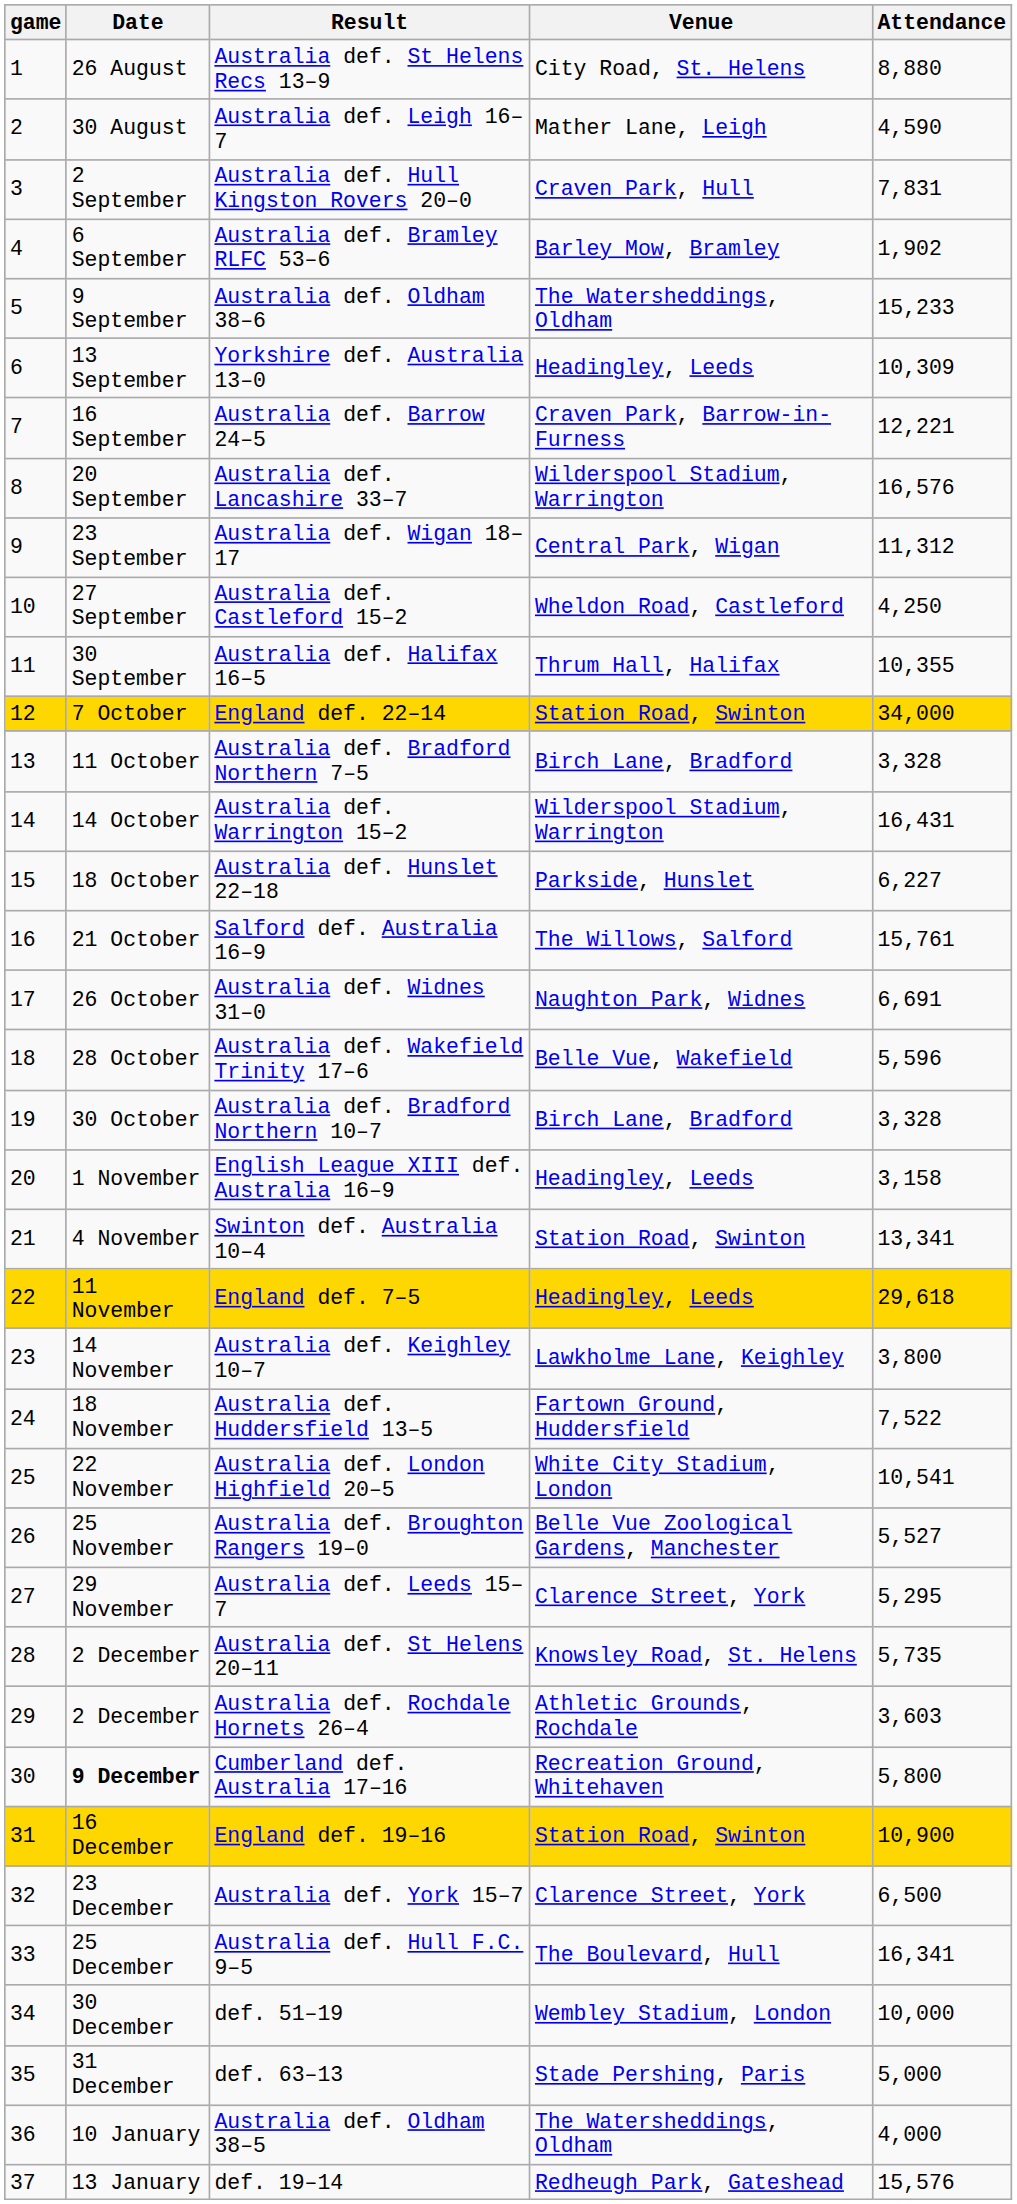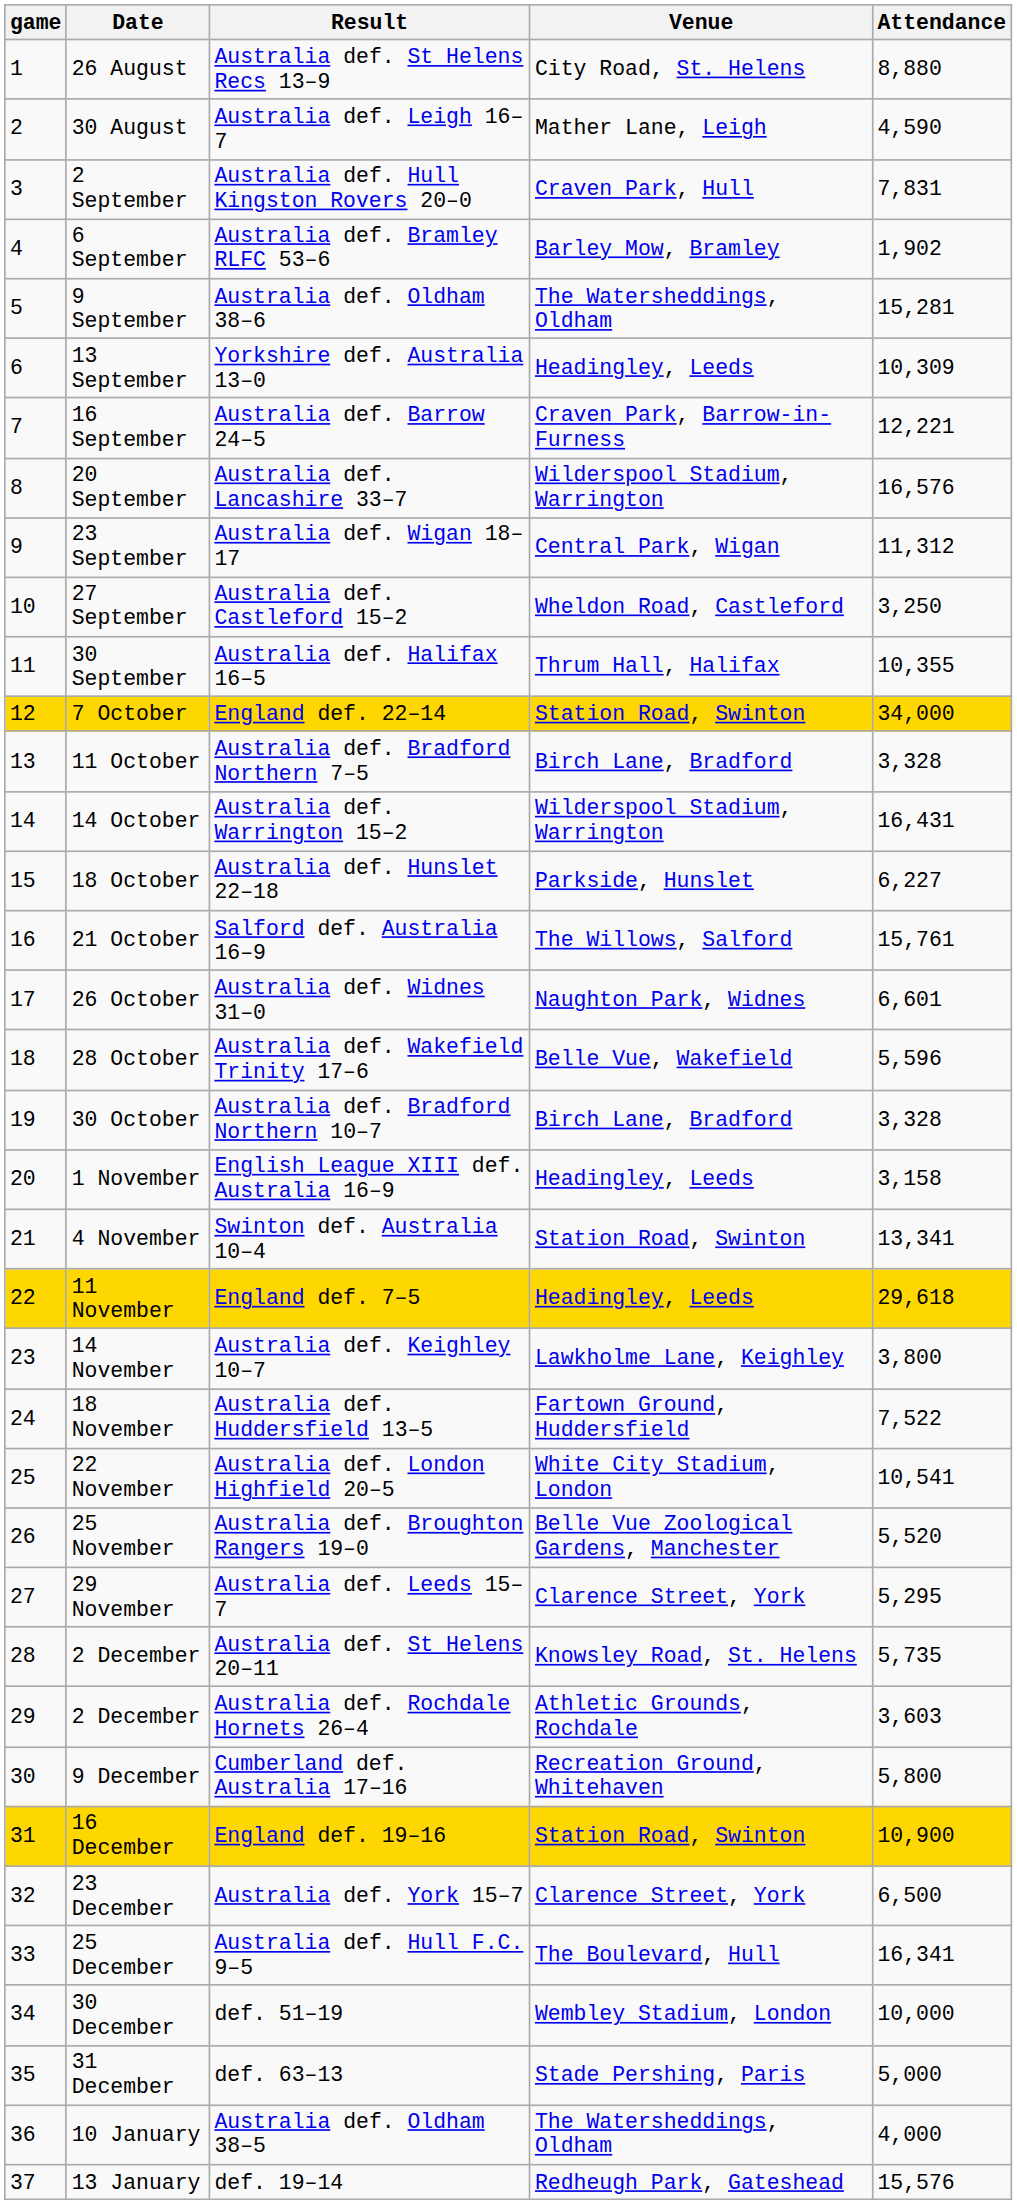 <table class="wikitable">
 <tr>
 <th>game</th>
 <th>Date</th>
 <th>Result</th>
 <th>Venue</th>
 <th>Attendance</th>
 </tr>
 <tr>
 <td>1</td>
 <td>26 August</td>
 <td> <a href='#'>Australia</a> def.  <a href='#'>St Helens Recs</a> 13–9</td>
 <td>City Road, <a href='#'>St. Helens</a></td>
 <td>8,880</td>
 </tr>
 <tr>
 <td>2</td>
 <td>30 August</td>
 <td> <a href='#'>Australia</a> def.  <a href='#'>Leigh</a> 16–7</td>
 <td>Mather Lane, <a href='#'>Leigh</a></td>
 <td>4,590</td>
 </tr>
 <tr>
 <td>3</td>
 <td>2 September</td>
 <td> <a href='#'>Australia</a> def.  <a href='#'>Hull Kingston Rovers</a> 20–0</td>
 <td><a href='#'>Craven Park</a>, <a href='#'>Hull</a></td>
 <td>7,831</td>
 </tr>
 <tr>
 <td>4</td>
 <td>6 September</td>
 <td> <a href='#'>Australia</a> def.  <a href='#'>Bramley RLFC</a> 53–6</td>
 <td><a href='#'>Barley Mow</a>, <a href='#'>Bramley</a></td>
 <td>1,902</td>
 </tr>
 <tr>
 <td>5</td>
 <td>9 September</td>
 <td> <a href='#'>Australia</a> def.  <a href='#'>Oldham</a> 38–6</td>
 <td><a href='#'>The Watersheddings</a>, <a href='#'>Oldham</a></td>
-<td>15,233</td>
+<td>15,281</td>
 </tr>
 <tr>
 <td>6</td>
 <td>13 September</td>
 <td> <a href='#'>Yorkshire</a> def.  <a href='#'>Australia</a> 13–0</td>
 <td><a href='#'>Headingley</a>, <a href='#'>Leeds</a></td>
 <td>10,309</td>
 </tr>
 <tr>
 <td>7</td>
 <td>16 September</td>
 <td> <a href='#'>Australia</a> def.  <a href='#'>Barrow</a> 24–5</td>
 <td><a href='#'>Craven Park</a>, <a href='#'>Barrow-in-Furness</a></td>
 <td>12,221</td>
 </tr>
 <tr>
 <td>8</td>
 <td>20 September</td>
 <td> <a href='#'>Australia</a> def.  <a href='#'>Lancashire</a> 33–7</td>
 <td><a href='#'>Wilderspool Stadium</a>, <a href='#'>Warrington</a></td>
 <td>16,576</td>
 </tr>
 <tr>
 <td>9</td>
 <td>23 September</td>
 <td> <a href='#'>Australia</a> def.  <a href='#'>Wigan</a> 18–17</td>
 <td><a href='#'>Central Park</a>, <a href='#'>Wigan</a></td>
 <td>11,312</td>
 </tr>
 <tr>
 <td>10</td>
 <td>27 September</td>
 <td> <a href='#'>Australia</a> def.  <a href='#'>Castleford</a> 15–2</td>
 <td><a href='#'>Wheldon Road</a>, <a href='#'>Castleford</a></td>
-<td>4,250</td>
+<td>3,250</td>
 </tr>
 <tr>
 <td>11</td>
 <td>30 September</td>
 <td> <a href='#'>Australia</a> def.  <a href='#'>Halifax</a> 16–5</td>
 <td><a href='#'>Thrum Hall</a>, <a href='#'>Halifax</a></td>
 <td>10,355</td>
 </tr>
 <tr bgcolor=Gold>
 <td>12</td>
 <td>7 October</td>
 <td> <a href='#'>England</a> def.  22–14</td>
 <td><a href='#'>Station Road</a>, <a href='#'>Swinton</a></td>
 <td>34,000</td>
 </tr>
 <tr>
 <td>13</td>
 <td>11 October</td>
 <td> <a href='#'>Australia</a> def.  <a href='#'>Bradford Northern</a> 7–5</td>
 <td><a href='#'>Birch Lane</a>, <a href='#'>Bradford</a></td>
 <td>3,328</td>
 </tr>
 <tr>
 <td>14</td>
 <td>14 October</td>
 <td> <a href='#'>Australia</a> def.  <a href='#'>Warrington</a> 15–2</td>
 <td><a href='#'>Wilderspool Stadium</a>, <a href='#'>Warrington</a></td>
 <td>16,431</td>
 </tr>
 <tr>
 <td>15</td>
 <td>18 October</td>
 <td> <a href='#'>Australia</a> def.  <a href='#'>Hunslet</a> 22–18</td>
 <td><a href='#'>Parkside</a>, <a href='#'>Hunslet</a></td>
 <td>6,227</td>
 </tr>
 <tr>
 <td>16</td>
 <td>21 October</td>
 <td> <a href='#'>Salford</a> def.  <a href='#'>Australia</a> 16–9</td>
 <td><a href='#'>The Willows</a>, <a href='#'>Salford</a></td>
 <td>15,761</td>
 </tr>
 <tr>
 <td>17</td>
 <td>26 October</td>
 <td> <a href='#'>Australia</a> def.  <a href='#'>Widnes</a> 31–0</td>
 <td><a href='#'>Naughton Park</a>, <a href='#'>Widnes</a></td>
-<td>6,691</td>
+<td>6,601</td>
 </tr>
 <tr>
 <td>18</td>
 <td>28 October</td>
 <td> <a href='#'>Australia</a> def.  <a href='#'>Wakefield Trinity</a> 17–6</td>
 <td><a href='#'>Belle Vue</a>, <a href='#'>Wakefield</a></td>
 <td>5,596</td>
 </tr>
 <tr>
 <td>19</td>
 <td>30 October</td>
 <td> <a href='#'>Australia</a> def.  <a href='#'>Bradford Northern</a> 10–7</td>
 <td><a href='#'>Birch Lane</a>, <a href='#'>Bradford</a></td>
 <td>3,328</td>
 </tr>
 <tr>
 <td>20</td>
 <td>1 November</td>
 <td> <a href='#'>English League XIII</a> def.  <a href='#'>Australia</a> 16–9</td>
 <td><a href='#'>Headingley</a>, <a href='#'>Leeds</a></td>
 <td>3,158</td>
 </tr>
 <tr>
 <td>21</td>
 <td>4 November</td>
 <td> <a href='#'>Swinton</a> def.  <a href='#'>Australia</a> 10–4</td>
 <td><a href='#'>Station Road</a>, <a href='#'>Swinton</a></td>
 <td>13,341</td>
 </tr>
 <tr bgcolor=Gold>
 <td>22</td>
 <td>11 November</td>
 <td> <a href='#'>England</a> def.  7–5</td>
 <td><a href='#'>Headingley</a>, <a href='#'>Leeds</a></td>
 <td>29,618</td>
 </tr>
 <tr>
 <td>23</td>
 <td>14 November</td>
 <td> <a href='#'>Australia</a> def.  <a href='#'>Keighley</a> 10–7</td>
 <td><a href='#'>Lawkholme Lane</a>, <a href='#'>Keighley</a></td>
 <td>3,800</td>
 </tr>
 <tr>
 <td>24</td>
 <td>18 November</td>
 <td> <a href='#'>Australia</a> def.  <a href='#'>Huddersfield</a> 13–5</td>
 <td><a href='#'>Fartown Ground</a>, <a href='#'>Huddersfield</a></td>
 <td>7,522</td>
 </tr>
 <tr>
 <td>25</td>
 <td>22 November</td>
 <td> <a href='#'>Australia</a> def.  <a href='#'>London Highfield</a> 20–5</td>
 <td><a href='#'>White City Stadium</a>, <a href='#'>London</a></td>
 <td>10,541</td>
 </tr>
 <tr>
 <td>26</td>
 <td>25 November</td>
 <td> <a href='#'>Australia</a> def.  <a href='#'>Broughton Rangers</a> 19–0</td>
 <td><a href='#'>Belle Vue Zoological Gardens</a>, <a href='#'>Manchester</a></td>
-<td>5,527</td>
+<td>5,520</td>
 </tr>
 <tr>
 <td>27</td>
 <td>29 November</td>
 <td> <a href='#'>Australia</a> def.  <a href='#'>Leeds</a> 15–7</td>
 <td><a href='#'>Clarence Street</a>, <a href='#'>York</a></td>
 <td>5,295</td>
 </tr>
 <tr>
 <td>28</td>
 <td>2 December</td>
 <td> <a href='#'>Australia</a> def.  <a href='#'>St Helens</a> 20–11</td>
 <td><a href='#'>Knowsley Road</a>, <a href='#'>St. Helens</a></td>
 <td>5,735</td>
 </tr>
 <tr>
 <td>29</td>
 <td>2 December</td>
 <td> <a href='#'>Australia</a> def.  <a href='#'>Rochdale Hornets</a> 26–4</td>
 <td><a href='#'>Athletic Grounds</a>, <a href='#'>Rochdale</a></td>
 <td>3,603</td>
 </tr>
 <tr>
 <td>30</td>
-<td><strong>9 December</strong></td>
+<td>9 December</td>
 <td> <a href='#'>Cumberland</a> def.  <a href='#'>Australia</a> 17–16</td>
 <td><a href='#'>Recreation Ground</a>, <a href='#'>Whitehaven</a></td>
 <td>5,800</td>
 </tr>
 <tr bgcolor=Gold>
 <td>31</td>
 <td>16 December</td>
 <td> <a href='#'>England</a> def.  19–16</td>
 <td><a href='#'>Station Road</a>, <a href='#'>Swinton</a></td>
 <td>10,900</td>
 </tr>
 <tr>
 <td>32</td>
 <td>23 December</td>
 <td> <a href='#'>Australia</a> def.  <a href='#'>York</a> 15–7</td>
 <td><a href='#'>Clarence Street</a>, <a href='#'>York</a></td>
 <td>6,500</td>
 </tr>
 <tr>
 <td>33</td>
 <td>25 December</td>
 <td> <a href='#'>Australia</a> def.  <a href='#'>Hull F.C.</a> 9–5</td>
 <td><a href='#'>The Boulevard</a>, <a href='#'>Hull</a></td>
 <td>16,341</td>
 </tr>
 <tr>
 <td>34</td>
 <td>30 December</td>
 <td> def.  51–19</td>
 <td><a href='#'>Wembley Stadium</a>, <a href='#'>London</a></td>
 <td>10,000</td>
 </tr>
 <tr>
 <td>35</td>
 <td>31 December</td>
 <td> def.  63–13</td>
 <td><a href='#'>Stade Pershing</a>, <a href='#'>Paris</a></td>
 <td>5,000</td>
 </tr>
 <tr>
 <td>36</td>
 <td>10 January</td>
 <td> <a href='#'>Australia</a> def.  <a href='#'>Oldham</a> 38–5</td>
 <td><a href='#'>The Watersheddings</a>, <a href='#'>Oldham</a></td>
 <td>4,000</td>
 </tr>
 <tr>
 <td>37</td>
 <td>13 January</td>
 <td> def.  19–14</td>
 <td><a href='#'>Redheugh Park</a>, <a href='#'>Gateshead</a></td>
 <td>15,576</td>
 </tr>
 </table>
